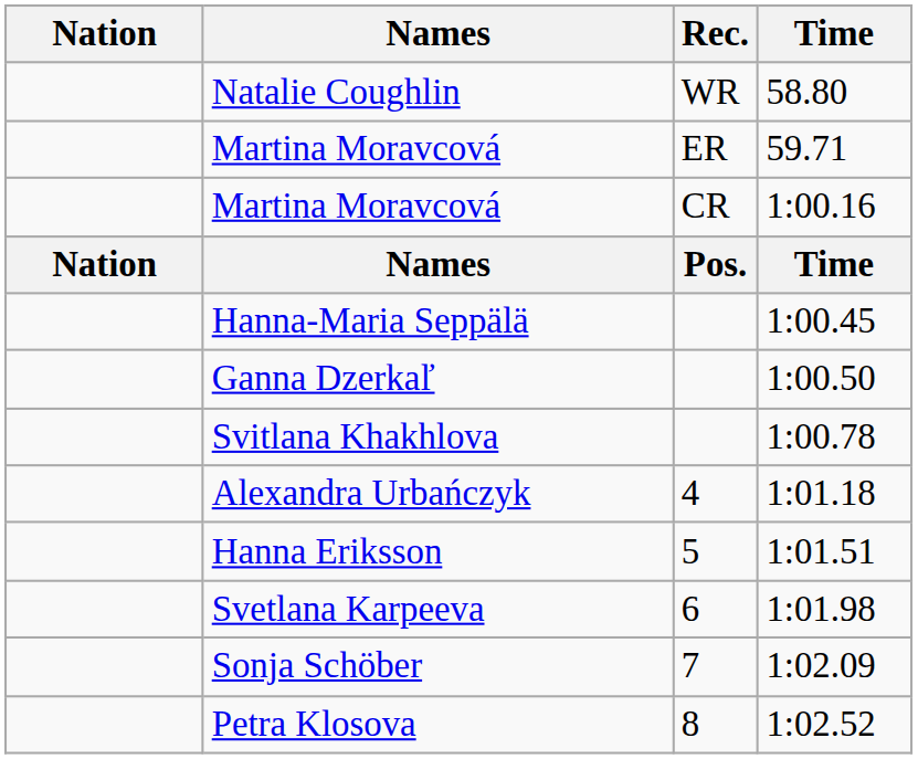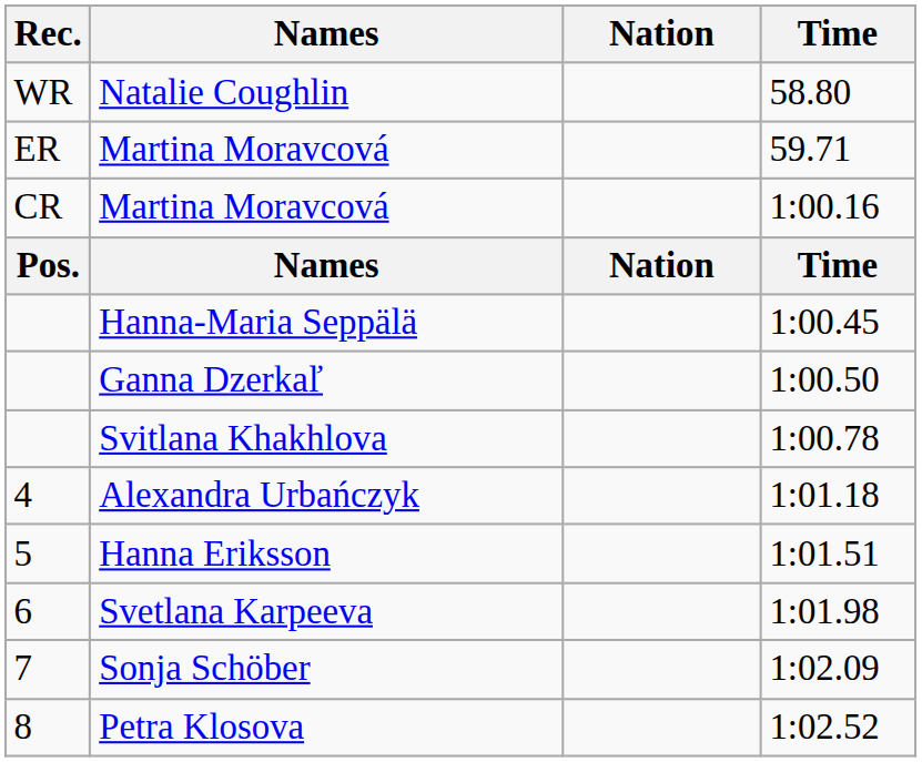 <table class=wikitable>
 <tr>
+<th width="30">Rec.</th>
+<th width="200">Names</th>
 <th width="80">Nation</th>
-<th width="200">Names</th>
-<th width="30">Rec.</th>
 <th width="60">Time</th>
 </tr>
 <tr>
+<td>WR</td>
+<td><a href='#'>Natalie Coughlin</a></td>
 <td></td>
-<td><a href='#'>Natalie Coughlin</a></td>
-<td>WR</td>
 <td>58.80</td>
 </tr>
 <tr>
+<td>ER</td>
+<td><a href='#'>Martina Moravcová</a></td>
 <td></td>
-<td><a href='#'>Martina Moravcová</a></td>
-<td>ER</td>
 <td>59.71</td>
 </tr>
 <tr>
+<td>CR</td>
+<td><a href='#'>Martina Moravcová</a></td>
 <td></td>
-<td><a href='#'>Martina Moravcová</a></td>
-<td>CR</td>
 <td>1:00.16</td>
 </tr>
 <tr>
+<th>Pos.</th>
+<th>Names</th>
 <th>Nation</th>
-<th>Names</th>
-<th>Pos.</th>
 <th>Time</th>
 </tr>
 <tr>
 <td></td>
 <td><a href='#'>Hanna-Maria Seppälä</a></td>
 <td></td>
 <td>1:00.45</td>
 </tr>
 <tr>
 <td></td>
 <td><a href='#'>Ganna Dzerkaľ</a></td>
 <td></td>
 <td>1:00.50</td>
 </tr>
 <tr>
 <td></td>
 <td><a href='#'>Svitlana Khakhlova</a></td>
 <td></td>
 <td>1:00.78</td>
 </tr>
 <tr>
+<td>4</td>
+<td><a href='#'>Alexandra Urbańczyk</a></td>
 <td></td>
-<td><a href='#'>Alexandra Urbańczyk</a></td>
-<td>4</td>
 <td>1:01.18</td>
 </tr>
 <tr>
+<td>5</td>
+<td><a href='#'>Hanna Eriksson</a></td>
 <td></td>
-<td><a href='#'>Hanna Eriksson</a></td>
-<td>5</td>
 <td>1:01.51</td>
 </tr>
 <tr>
+<td>6</td>
+<td><a href='#'>Svetlana Karpeeva</a></td>
 <td></td>
-<td><a href='#'>Svetlana Karpeeva</a></td>
-<td>6</td>
 <td>1:01.98</td>
 </tr>
 <tr>
+<td>7</td>
+<td><a href='#'>Sonja Schöber</a></td>
 <td></td>
-<td><a href='#'>Sonja Schöber</a></td>
-<td>7</td>
 <td>1:02.09</td>
 </tr>
 <tr>
+<td>8</td>
+<td><a href='#'>Petra Klosova</a></td>
 <td></td>
-<td><a href='#'>Petra Klosova</a></td>
-<td>8</td>
 <td>1:02.52</td>
 </tr>
 </table>
